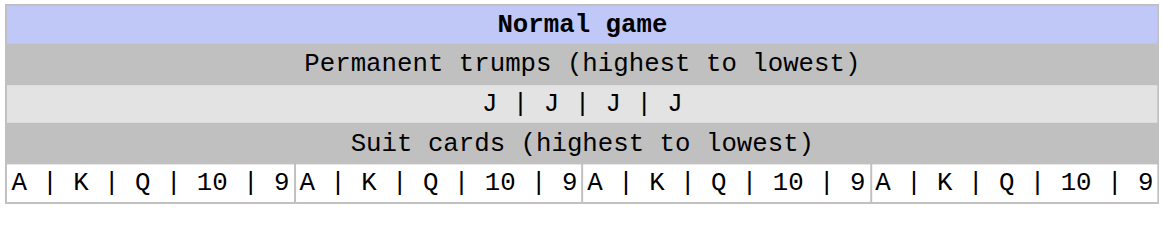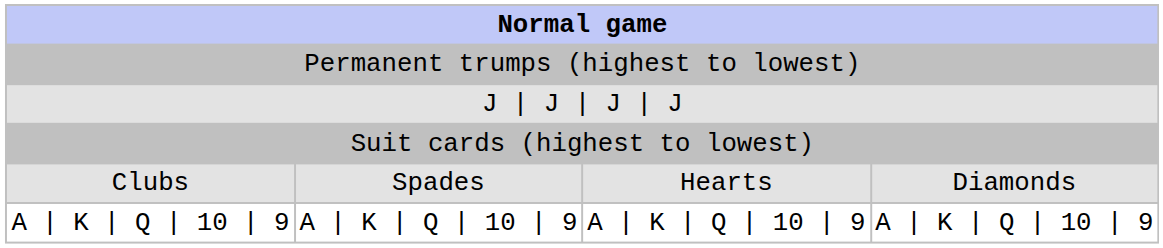 <table cellpadding="2" style="float: right; background: #c0c0c0; margin-left: 1em; border-spacing: 1px;">
 <tr align="center">
 <td style="background: #c0c8f8;" colspan="4"><strong>Normal game</strong></td>
 </tr>
 <tr align="center">
 <td colspan="4">Permanent trumps (highest to lowest)</td>
 </tr>
 <tr align="center">
 <td colspan="4" style="background: #e3e3e3;">J | J | J | J</td>
 </tr>
 <tr align="center">
 <td colspan="4">Suit cards (highest to lowest)</td>
 </tr>
 <tr align="center">
+<td style="background: #e3e3e3;">Clubs</td>
+<td style="background: #e3e3e3;">Spades</td>
+<td style="background: #e3e3e3;">Hearts</td>
+<td style="background: #e3e3e3;">Diamonds</td>
+</tr>
+<tr align="center">
 <td style="background: #ffffff;">A | K | Q | 10 | 9</td>
 <td style="background: #ffffff;">A | K | Q | 10 | 9</td>
 <td style="background: #ffffff;">A | K | Q | 10 | 9</td>
 <td style="background: #ffffff;">A | K | Q | 10 | 9</td>
 </tr>
 </table>
